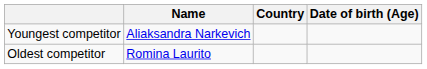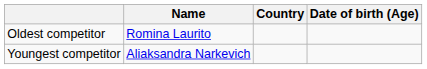 <table class="wikitable">
 <tr>
 <th></th>
 <th>Name</th>
 <th>Country</th>
 <th>Date of birth (Age)</th>
 </tr>
 <tr>
+<td>Oldest competitor</td>
+<td><a href='#'>Romina Laurito</a></td>
+<td></td>
+<td></td>
+</tr>
+<tr>
 <td>Youngest competitor</td>
 <td><a href='#'>Aliaksandra Narkevich</a></td>
 <td></td>
 <td></td>
 </tr>
-<tr>
-<td>Oldest competitor</td>
-<td><a href='#'>Romina Laurito</a></td>
-<td></td>
-<td></td>
-</tr>
 </table>
